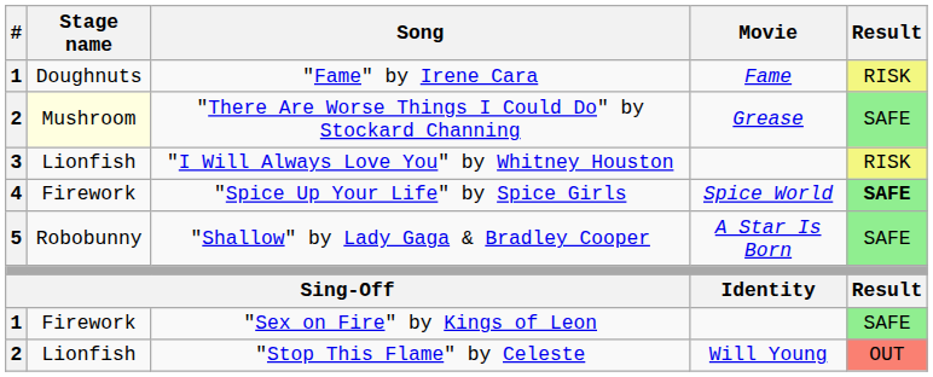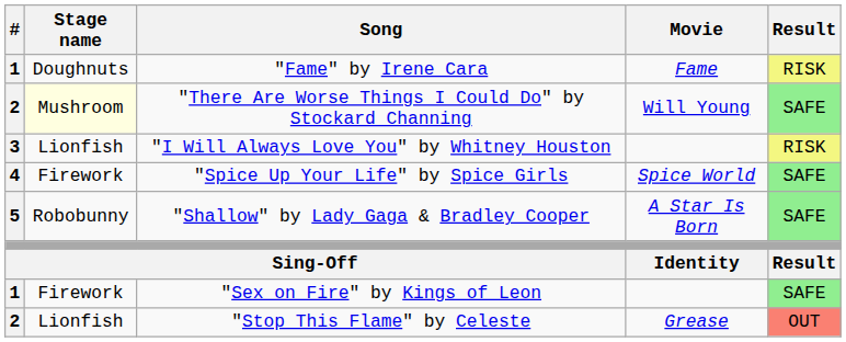 <table class="wikitable plainrowheaders" style="text-align: center;">
 <tr>
 <th>#</th>
 <th>Stage name</th>
 <th>Song</th>
 <th>Movie</th>
 <th>Result</th>
 </tr>
 <tr>
 <th>1</th>
 <td>Doughnuts</td>
 <td>"<a href='#'>Fame</a>" by <a href='#'>Irene Cara</a></td>
 <td><em><a href='#'>Fame</a></em></td>
 <td bgcolor="#F3F781">RISK</td>
 </tr>
 <tr>
 <th>2</th>
 <td style="background: lightyellow;">Mushroom</td>
 <td>"<a href='#'>There Are Worse Things I Could Do</a>" by <a href='#'>Stockard Channing</a></td>
-<td><em><a href='#'>Grease</a></em></td>
+<td><a href='#'>Will Young</a></td>
 <td bgcolor="lightgreen">SAFE</td>
 </tr>
 <tr>
 <th>3</th>
 <td>Lionfish</td>
 <td>"<a href='#'>I Will Always Love You</a>" by <a href='#'>Whitney Houston</a></td>
 <td></td>
 <td bgcolor="#F3F781">RISK</td>
 </tr>
 <tr>
 <th>4</th>
 <td>Firework</td>
 <td>"<a href='#'>Spice Up Your Life</a>" by <a href='#'>Spice Girls</a></td>
 <td><em><a href='#'>Spice World</a></em></td>
-<td bgcolor="lightgreen"><strong>SAFE</strong></td>
+<td bgcolor="lightgreen">SAFE</td>
 </tr>
 <tr>
 <th>5</th>
 <td>Robobunny</td>
 <td>"<a href='#'>Shallow</a>" by <a href='#'>Lady Gaga</a> & <a href='#'>Bradley Cooper</a></td>
 <td><em><a href='#'>A Star Is Born</a></em></td>
 <td bgcolor="lightgreen">SAFE</td>
 </tr>
 <tr>
 <td colspan="5" style="background:darkgray"></td>
 </tr>
 <tr>
 <th colspan="3">Sing-Off</th>
 <th>Identity</th>
 <th>Result</th>
 </tr>
 <tr>
 <th>1</th>
 <td>Firework</td>
 <td>"<a href='#'>Sex on Fire</a>" by <a href='#'>Kings of Leon</a></td>
 <td></td>
 <td bgcolor="lightgreen">SAFE</td>
 </tr>
 <tr>
 <th>2</th>
 <td>Lionfish</td>
 <td>"<a href='#'>Stop This Flame</a>" by <a href='#'>Celeste</a></td>
-<td><a href='#'>Will Young</a></td>
+<td><em><a href='#'>Grease</a></em></td>
 <td bgcolor=salmon>OUT</td>
 </tr>
 </table>
